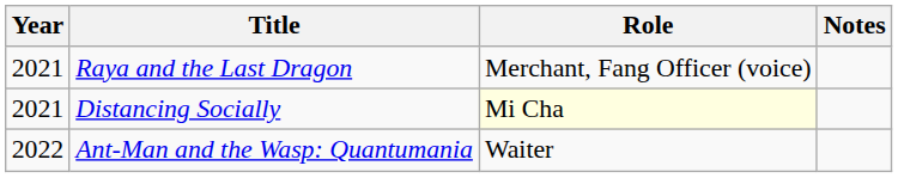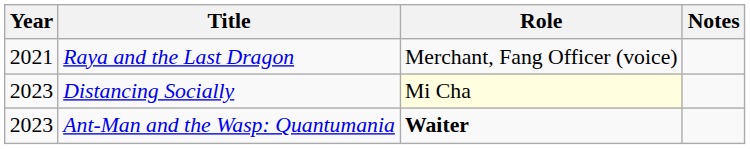 <table class="wikitable sortable">
 <tr>
 <th>Year</th>
 <th>Title</th>
 <th>Role</th>
 <th class="unsortable">Notes</th>
 </tr>
 <tr>
 <td>2021</td>
 <td><em><a href='#'>Raya and the Last Dragon</a></em></td>
 <td>Merchant, Fang Officer (voice)</td>
 <td></td>
 </tr>
 <tr>
-<td>2021</td>
+<td>2023</td>
 <td><em><a href='#'>Distancing Socially</a></em></td>
 <td style="background: lightyellow;">Mi Cha</td>
 <td></td>
 </tr>
 <tr>
-<td>2022</td>
+<td>2023</td>
 <td><em><a href='#'>Ant-Man and the Wasp: Quantumania</a></em></td>
-<td>Waiter</td>
+<td><strong>Waiter</strong></td>
 <td></td>
 </tr>
 </table>
